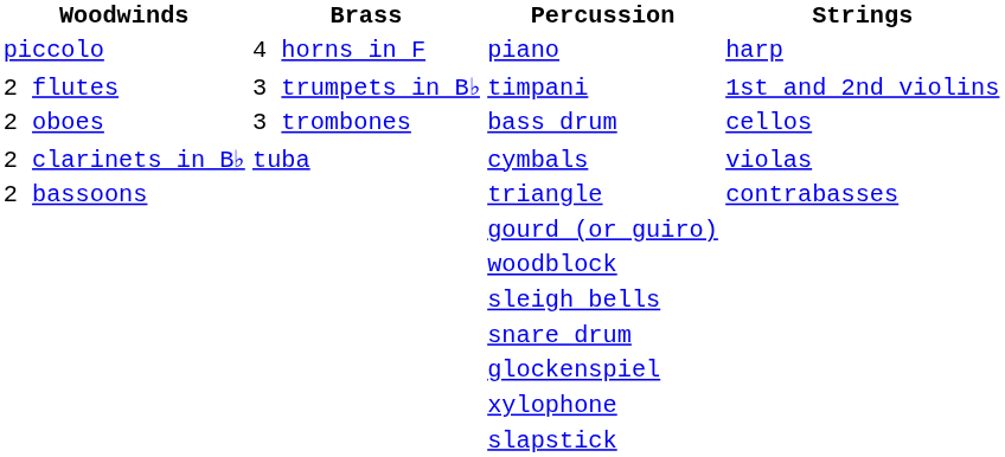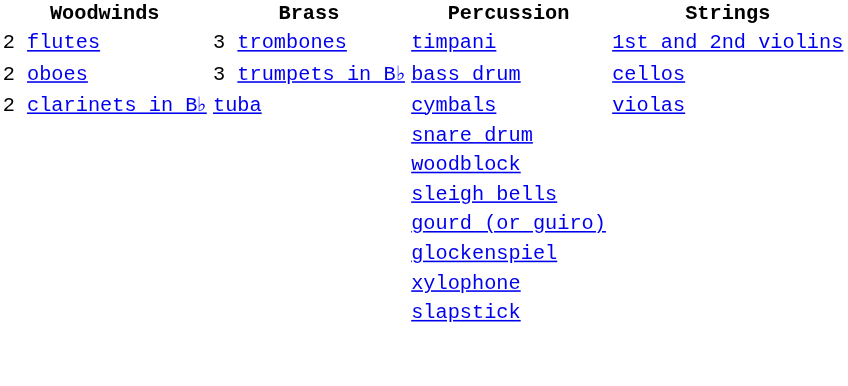 <table>
 <tr>
 <th>Woodwinds</th>
 <th>Brass</th>
 <th>Percussion</th>
 <th>Strings</th>
 </tr>
 <tr>
-<td><a href='#'>piccolo</a></td>
-<td>4 <a href='#'>horns in F</a></td>
-<td><a href='#'>piano</a></td>
-<td><a href='#'>harp</a></td>
-</tr>
-<tr>
 <td>2 <a href='#'>flutes</a></td>
-<td>3 <a href='#'>trumpets in B♭</a></td>
+<td>3 <a href='#'>trombones</a></td>
 <td><a href='#'>timpani</a></td>
 <td><a href='#'>1st and 2nd violins</a></td>
 </tr>
 <tr>
 <td>2 <a href='#'>oboes</a></td>
-<td>3 <a href='#'>trombones</a></td>
+<td>3 <a href='#'>trumpets in B♭</a></td>
 <td><a href='#'>bass drum</a></td>
 <td><a href='#'>cellos</a></td>
 </tr>
 <tr>
 <td>2 <a href='#'>clarinets in B♭</a></td>
 <td><a href='#'>tuba</a></td>
 <td><a href='#'>cymbals</a></td>
 <td><a href='#'>violas</a></td>
 </tr>
 <tr>
-<td>2 <a href='#'>bassoons</a></td>
-<td></td>
-<td><a href='#'>triangle</a></td>
-<td><a href='#'>contrabasses</a></td>
-</tr>
-<tr>
 <td></td>
 <td></td>
-<td><a href='#'>gourd (or guiro)</a></td>
+<td><a href='#'>snare drum</a></td>
 <td></td>
 </tr>
 <tr>
 <td></td>
 <td></td>
 <td><a href='#'>woodblock</a></td>
 <td></td>
 </tr>
 <tr>
 <td></td>
 <td></td>
 <td><a href='#'>sleigh bells</a></td>
 <td></td>
 </tr>
 <tr>
 <td></td>
 <td></td>
-<td><a href='#'>snare drum</a></td>
+<td><a href='#'>gourd (or guiro)</a></td>
 <td></td>
 </tr>
 <tr>
 <td></td>
 <td></td>
 <td><a href='#'>glockenspiel</a></td>
 <td></td>
 </tr>
 <tr>
 <td></td>
 <td></td>
 <td><a href='#'>xylophone</a></td>
 <td></td>
 </tr>
 <tr>
 <td></td>
 <td></td>
 <td><a href='#'>slapstick</a></td>
 <td></td>
 </tr>
 </table>
